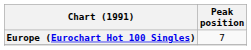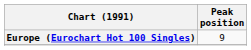 <table class="wikitable sortable plainrowheaders" style="text-align:center">
 <tr>
 <th scope="col">Chart (1991)</th>
 <th scope="col">Peak<br>position</th>
 </tr>
 <tr>
 <th scope="row">Europe (<a href='#'>Eurochart Hot 100 Singles</a>)<br></th>
-<td>7</td>
+<td>9</td>
 </tr>
 <tr>
 </tr>
 <tr>
 </tr>
 <tr>
 </tr>
 <tr>
 </tr>
 <tr>
 </tr>
 <tr>
 </tr>
 </table>
